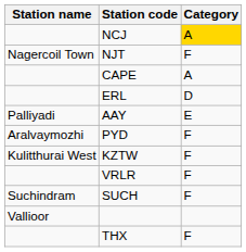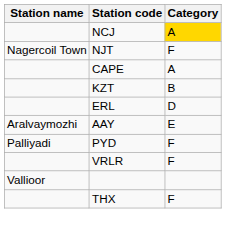 <table class="wikitable">
 <tr>
 <th>Station name</th>
 <th>Station code</th>
 <th>Category</th>
 </tr>
 <tr>
 <td></td>
 <td>NCJ</td>
 <td style="background: gold;">A</td>
 </tr>
 <tr>
 <td>Nagercoil Town</td>
 <td>NJT</td>
 <td>F</td>
 </tr>
 <tr>
 <td></td>
 <td>CAPE</td>
 <td>A</td>
 </tr>
 <tr>
 <td></td>
+<td>KZT</td>
+<td>B</td>
+</tr>
+<tr>
+<td></td>
 <td>ERL</td>
 <td>D</td>
 </tr>
 <tr>
-<td>Palliyadi</td>
+<td>Aralvaymozhi</td>
 <td>AAY</td>
 <td>E</td>
 </tr>
 <tr>
-<td>Aralvaymozhi</td>
+<td>Palliyadi</td>
 <td>PYD</td>
-<td>F</td>
-</tr>
-<tr>
-<td>Kulitthurai West</td>
-<td>KZTW</td>
 <td>F</td>
 </tr>
 <tr>
 <td></td>
 <td>VRLR</td>
-<td>F</td>
-</tr>
-<tr>
-<td>Suchindram</td>
-<td>SUCH</td>
 <td>F</td>
 </tr>
 <tr>
 <td>Vallioor</td>
 <td></td>
 <td></td>
 </tr>
 <tr>
 <td></td>
 <td>THX</td>
 <td>F</td>
 </tr>
 </table>
